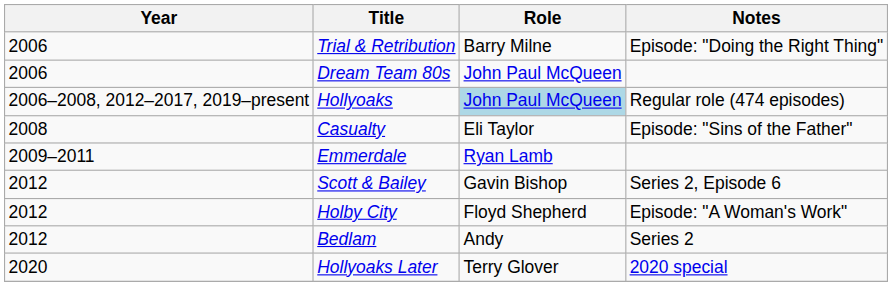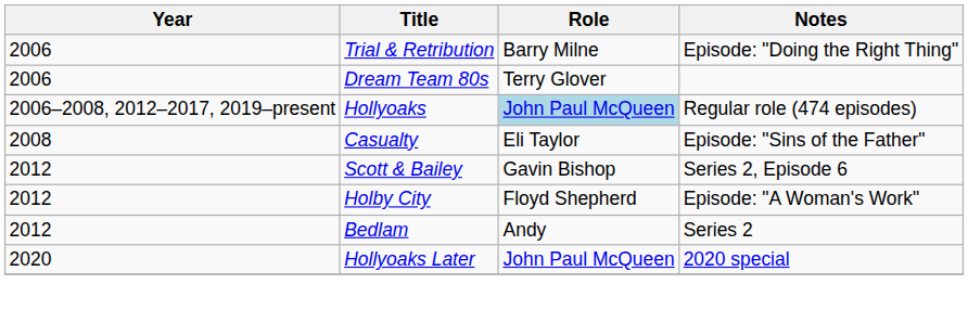 <table class="wikitable sortable">
 <tr>
 <th>Year</th>
 <th>Title</th>
 <th>Role</th>
 <th>Notes</th>
 </tr>
 <tr>
 <td>2006</td>
 <td><em><a href='#'>Trial & Retribution</a></em></td>
 <td>Barry Milne</td>
 <td>Episode: "Doing the Right Thing"</td>
 </tr>
 <tr>
 <td>2006</td>
 <td><em><a href='#'>Dream Team 80s</a></em></td>
-<td><a href='#'>John Paul McQueen</a></td>
+<td>Terry Glover</td>
 <td></td>
 </tr>
 <tr>
 <td>2006–2008, 2012–2017, 2019–present</td>
 <td><em><a href='#'>Hollyoaks</a></em></td>
 <td style="background: lightblue;"><a href='#'>John Paul McQueen</a></td>
 <td>Regular role (474 episodes)</td>
 </tr>
 <tr>
 <td>2008</td>
 <td><em><a href='#'>Casualty</a></em></td>
 <td>Eli Taylor</td>
 <td>Episode: "Sins of the Father"</td>
-</tr>
-<tr>
-<td>2009–2011</td>
-<td><em><a href='#'>Emmerdale</a></em></td>
-<td><a href='#'>Ryan Lamb</a></td>
-<td></td>
 </tr>
 <tr>
 <td>2012</td>
 <td><em><a href='#'>Scott & Bailey</a></em></td>
 <td>Gavin Bishop</td>
 <td>Series 2, Episode 6</td>
 </tr>
 <tr>
 <td>2012</td>
 <td><em><a href='#'>Holby City</a></em></td>
 <td>Floyd Shepherd</td>
 <td>Episode: "A Woman's Work"</td>
 </tr>
 <tr>
 <td>2012</td>
 <td><em><a href='#'>Bedlam</a></em></td>
 <td>Andy</td>
 <td>Series 2</td>
 </tr>
 <tr>
 <td>2020</td>
 <td><em><a href='#'>Hollyoaks Later</a></em></td>
-<td>Terry Glover</td>
+<td><a href='#'>John Paul McQueen</a></td>
 <td><a href='#'>2020 special</a></td>
 </tr>
 <tr>
 </tr>
 </table>
